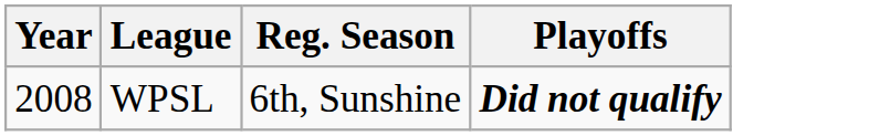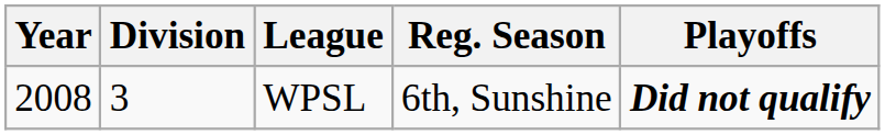 <table class="wikitable">
 <tr>
 <th>Year</th>
+<th>Division</th>
 <th>League</th>
 <th>Reg. Season</th>
 <th>Playoffs</th>
 </tr>
 <tr>
 <td>2008</td>
+<td>3</td>
 <td>WPSL</td>
 <td>6th, Sunshine</td>
 <td><strong><em>Did not qualify</em></strong></td>
 </tr>
 </table>
